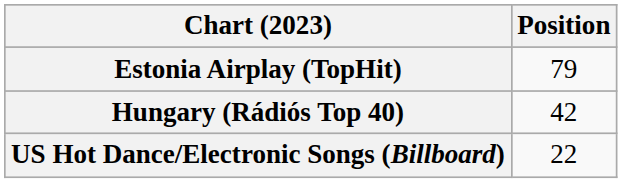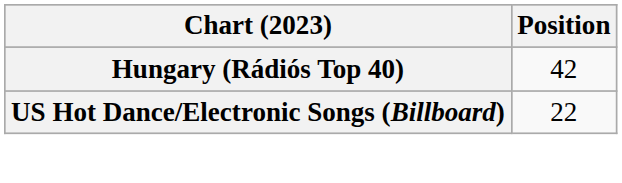 <table class="wikitable sortable plainrowheaders" style="text-align:center">
 <tr>
 <th scope="col">Chart (2023)</th>
 <th scope="col">Position</th>
-</tr>
-<tr>
-<th scope="row">Estonia Airplay (TopHit)</th>
-<td>79</td>
 </tr>
 <tr>
 <th scope="row">Hungary (Rádiós Top 40)</th>
 <td>42</td>
 </tr>
 <tr>
 <th scope="row">US Hot Dance/Electronic Songs (<em>Billboard</em>)</th>
 <td>22</td>
 </tr>
 </table>
